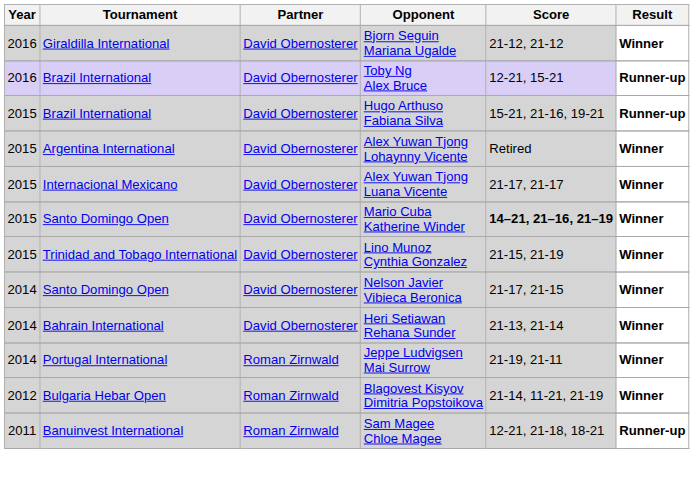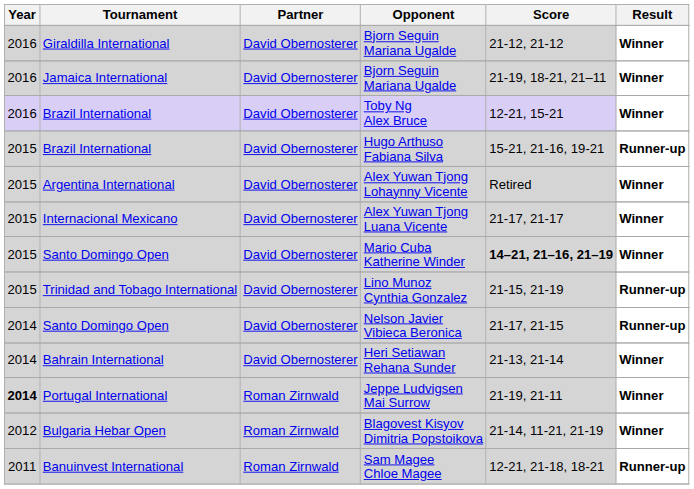 <table class="sortable wikitable" style="font-size: 90%;">
 <tr>
 <th>Year</th>
 <th>Tournament</th>
 <th>Partner</th>
 <th>Opponent</th>
 <th>Score</th>
 <th>Result</th>
 </tr>
 <tr>
 </tr>
 <tr style="background:#D5D5D5">
 <td align="center">2016</td>
 <td align="left"><a href='#'>Giraldilla International</a></td>
 <td align="left"> <a href='#'>David Obernosterer</a></td>
 <td align="left"> <a href='#'>Bjorn Seguin</a> <br>  <a href='#'>Mariana Ugalde</a></td>
 <td align="left">21-12, 21-12</td>
 <td style="text-align:left; background:white"> <strong>Winner</strong></td>
 </tr>
 <tr>
 </tr>
+<tr style="background:#D5D5D5">
+<td align="center">2016</td>
+<td align="left"><a href='#'>Jamaica International</a></td>
+<td align="left"> <a href='#'>David Obernosterer</a></td>
+<td align="left"> <a href='#'>Bjorn Seguin</a> <br>  <a href='#'>Mariana Ugalde</a></td>
+<td align="left">21-19, 18-21, 21–11</td>
+<td style="text-align:left; background:white"> <strong>Winner</strong></td>
+</tr>
 <tr>
 </tr>
 <tr style="background:#D8CEF6">
 <td align="center">2016</td>
 <td align="left"><a href='#'>Brazil International</a></td>
 <td align="left"> <a href='#'>David Obernosterer</a></td>
 <td align="left"> <a href='#'>Toby Ng</a> <br>  <a href='#'>Alex Bruce</a></td>
 <td align="left">12-21, 15-21</td>
-<td style="text-align:left; background:white"> <strong>Runner-up</strong></td>
+<td style="text-align:left; background:white"> <strong>Winner</strong></td>
 </tr>
 <tr>
 </tr>
 <tr style="background:#D5D5D5">
 <td align="center">2015</td>
 <td align="left"><a href='#'>Brazil International</a></td>
 <td align="left"> <a href='#'>David Obernosterer</a></td>
 <td align="left"> <a href='#'>Hugo Arthuso</a> <br>  <a href='#'>Fabiana Silva</a></td>
 <td align="left">15-21, 21-16, 19-21</td>
 <td style="text-align:left; background:white"> <strong>Runner-up</strong></td>
 </tr>
 <tr>
 </tr>
 <tr style="background:#D5D5D5">
 <td align="center">2015</td>
 <td align="left"><a href='#'>Argentina International</a></td>
 <td align="left"> <a href='#'>David Obernosterer</a></td>
 <td align="left"> <a href='#'>Alex Yuwan Tjong</a> <br>  <a href='#'>Lohaynny Vicente</a></td>
 <td align="left">Retired</td>
 <td style="text-align:left; background:white"> <strong>Winner</strong></td>
 </tr>
 <tr>
 </tr>
 <tr style="background:#D5D5D5">
 <td align="center">2015</td>
 <td align="left"><a href='#'>Internacional Mexicano</a></td>
 <td align="left"> <a href='#'>David Obernosterer</a></td>
 <td align="left"> <a href='#'>Alex Yuwan Tjong</a> <br>  <a href='#'>Luana Vicente</a></td>
 <td align="left">21-17, 21-17</td>
 <td style="text-align:left; background:white"> <strong>Winner</strong></td>
 </tr>
 <tr>
 </tr>
 <tr style="background:#D5D5D5">
 <td align="center">2015</td>
 <td align="left"><a href='#'>Santo Domingo Open</a></td>
 <td align="left"> <a href='#'>David Obernosterer</a></td>
 <td align="left"> <a href='#'>Mario Cuba</a> <br>  <a href='#'>Katherine Winder</a></td>
 <td align="left"><strong>14–21, 21–16, 21–19</strong></td>
 <td style="text-align:left; background:white"> <strong>Winner</strong></td>
 </tr>
 <tr>
 </tr>
 <tr style="background:#D5D5D5">
 <td align="center">2015</td>
 <td align="left"><a href='#'>Trinidad and Tobago International</a></td>
 <td align="left"> <a href='#'>David Obernosterer</a></td>
 <td align="left"> <a href='#'>Lino Munoz</a> <br>  <a href='#'>Cynthia Gonzalez</a></td>
 <td align="left">21-15, 21-19</td>
-<td style="text-align:left; background:white"> <strong>Winner</strong></td>
+<td style="text-align:left; background:white"> <strong>Runner-up</strong></td>
 </tr>
 <tr>
 </tr>
 <tr style="background:#D5D5D5">
 <td align="center">2014</td>
 <td align="left"><a href='#'>Santo Domingo Open</a></td>
 <td align="left"> <a href='#'>David Obernosterer</a></td>
 <td align="left"> <a href='#'>Nelson Javier</a> <br>  <a href='#'>Vibieca Beronica</a></td>
 <td align="left">21-17, 21-15</td>
-<td style="text-align:left; background:white"> <strong>Winner</strong></td>
+<td style="text-align:left; background:white"> <strong>Runner-up</strong></td>
 </tr>
 <tr>
 </tr>
 <tr style="background:#D5D5D5">
 <td align="center">2014</td>
 <td align="left"><a href='#'>Bahrain International</a></td>
 <td align="left"> <a href='#'>David Obernosterer</a></td>
 <td align="left"> <a href='#'>Heri Setiawan</a> <br>  <a href='#'>Rehana Sunder</a></td>
 <td align="left">21-13, 21-14</td>
 <td style="text-align:left; background:white"> <strong>Winner</strong></td>
 </tr>
 <tr>
 </tr>
 <tr style="background:#D5D5D5">
-<td align="center">2014</td>
+<td align="center"><strong>2014</strong></td>
 <td align="left"><a href='#'>Portugal International</a></td>
 <td align="left"> <a href='#'>Roman Zirnwald</a></td>
 <td align="left"> <a href='#'>Jeppe Ludvigsen</a> <br>  <a href='#'>Mai Surrow</a></td>
 <td align="left">21-19, 21-11</td>
 <td style="text-align:left; background:white"> <strong>Winner</strong></td>
 </tr>
 <tr>
 </tr>
 <tr style="background:#D5D5D5">
 <td align="center">2012</td>
 <td align="left"><a href='#'>Bulgaria Hebar Open</a></td>
 <td align="left"> <a href='#'>Roman Zirnwald</a></td>
 <td align="left"> <a href='#'>Blagovest Kisyov</a> <br>  <a href='#'>Dimitria Popstoikova</a></td>
 <td align="left">21-14, 11-21, 21-19</td>
 <td style="text-align:left; background:white"> <strong>Winner</strong></td>
 </tr>
 <tr>
 </tr>
 <tr style="background:#D5D5D5">
 <td align="center">2011</td>
 <td align="left"><a href='#'>Banuinvest International</a></td>
 <td align="left"> <a href='#'>Roman Zirnwald</a></td>
 <td align="left"> <a href='#'>Sam Magee</a> <br>  <a href='#'>Chloe Magee</a></td>
 <td align="left">12-21, 21-18, 18-21</td>
 <td style="text-align:left; background:white"> <strong>Runner-up</strong></td>
 </tr>
 <tr>
 </tr>
 </table>
